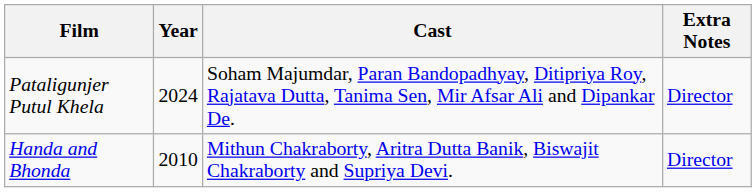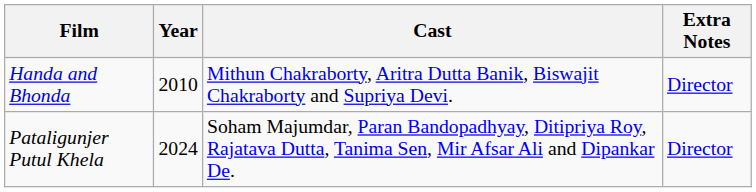 <table class="wikitable">
 <tr>
 <th>Film</th>
 <th>Year</th>
 <th>Cast</th>
 <th>Extra Notes</th>
 </tr>
 <tr>
+<td><em><a href='#'>Handa and Bhonda</a></em></td>
+<td>2010</td>
+<td><a href='#'>Mithun Chakraborty</a>, <a href='#'>Aritra Dutta Banik</a>, <a href='#'>Biswajit Chakraborty</a> and <a href='#'>Supriya Devi</a>.</td>
+<td><a href='#'>Director</a></td>
+</tr>
+<tr>
 <td><em>Pataligunjer Putul Khela</em></td>
 <td>2024</td>
 <td>Soham Majumdar, <a href='#'>Paran Bandopadhyay</a>, <a href='#'>Ditipriya Roy</a>, <a href='#'>Rajatava Dutta</a>, <a href='#'>Tanima Sen</a>,  <a href='#'>Mir Afsar Ali</a> and <a href='#'>Dipankar De</a>.</td>
 <td><a href='#'>Director</a></td>
 </tr>
-<tr>
-<td><em><a href='#'>Handa and Bhonda</a></em></td>
-<td>2010</td>
-<td><a href='#'>Mithun Chakraborty</a>, <a href='#'>Aritra Dutta Banik</a>, <a href='#'>Biswajit Chakraborty</a> and <a href='#'>Supriya Devi</a>.</td>
-<td><a href='#'>Director</a></td>
-</tr>
 </table>
